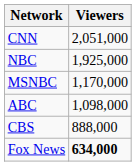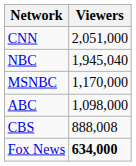 <table class="wikitable">
 <tr>
 <th>Network</th>
 <th>Viewers</th>
 </tr>
 <tr>
 <td><a href='#'>CNN</a></td>
 <td>2,051,000</td>
 </tr>
 <tr>
 <td><a href='#'>NBC</a></td>
-<td>1,925,000</td>
+<td>1,945,040</td>
 </tr>
 <tr>
 <td><a href='#'>MSNBC</a></td>
 <td>1,170,000</td>
 </tr>
 <tr>
 <td><a href='#'>ABC</a></td>
 <td>1,098,000</td>
 </tr>
 <tr>
 <td><a href='#'>CBS</a></td>
-<td>888,000</td>
+<td>888,008</td>
 </tr>
 <tr>
 <td><a href='#'>Fox News</a></td>
 <td><strong>634,000</strong></td>
 </tr>
 </table>
